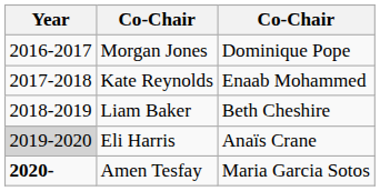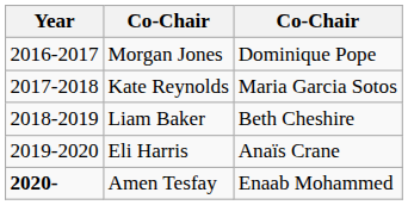 <table class="wikitable sortable">
 <tr>
 <th>Year</th>
 <th>Co-Chair</th>
 <th>Co-Chair</th>
 </tr>
 <tr>
 <td>2016-2017</td>
 <td>Morgan Jones</td>
 <td>Dominique Pope</td>
 </tr>
 <tr>
 <td>2017-2018</td>
 <td>Kate Reynolds</td>
-<td>Enaab Mohammed</td>
+<td>Maria Garcia Sotos</td>
 </tr>
 <tr>
 <td>2018-2019</td>
 <td>Liam Baker</td>
 <td>Beth Cheshire</td>
 </tr>
 <tr>
-<td style="background: lightgrey;">2019-2020</td>
+<td>2019-2020</td>
 <td>Eli Harris</td>
 <td>Anaïs Crane</td>
 </tr>
 <tr>
 <td><strong>2020-</strong></td>
 <td>Amen Tesfay</td>
-<td>Maria Garcia Sotos</td>
+<td>Enaab Mohammed</td>
 </tr>
 </table>
